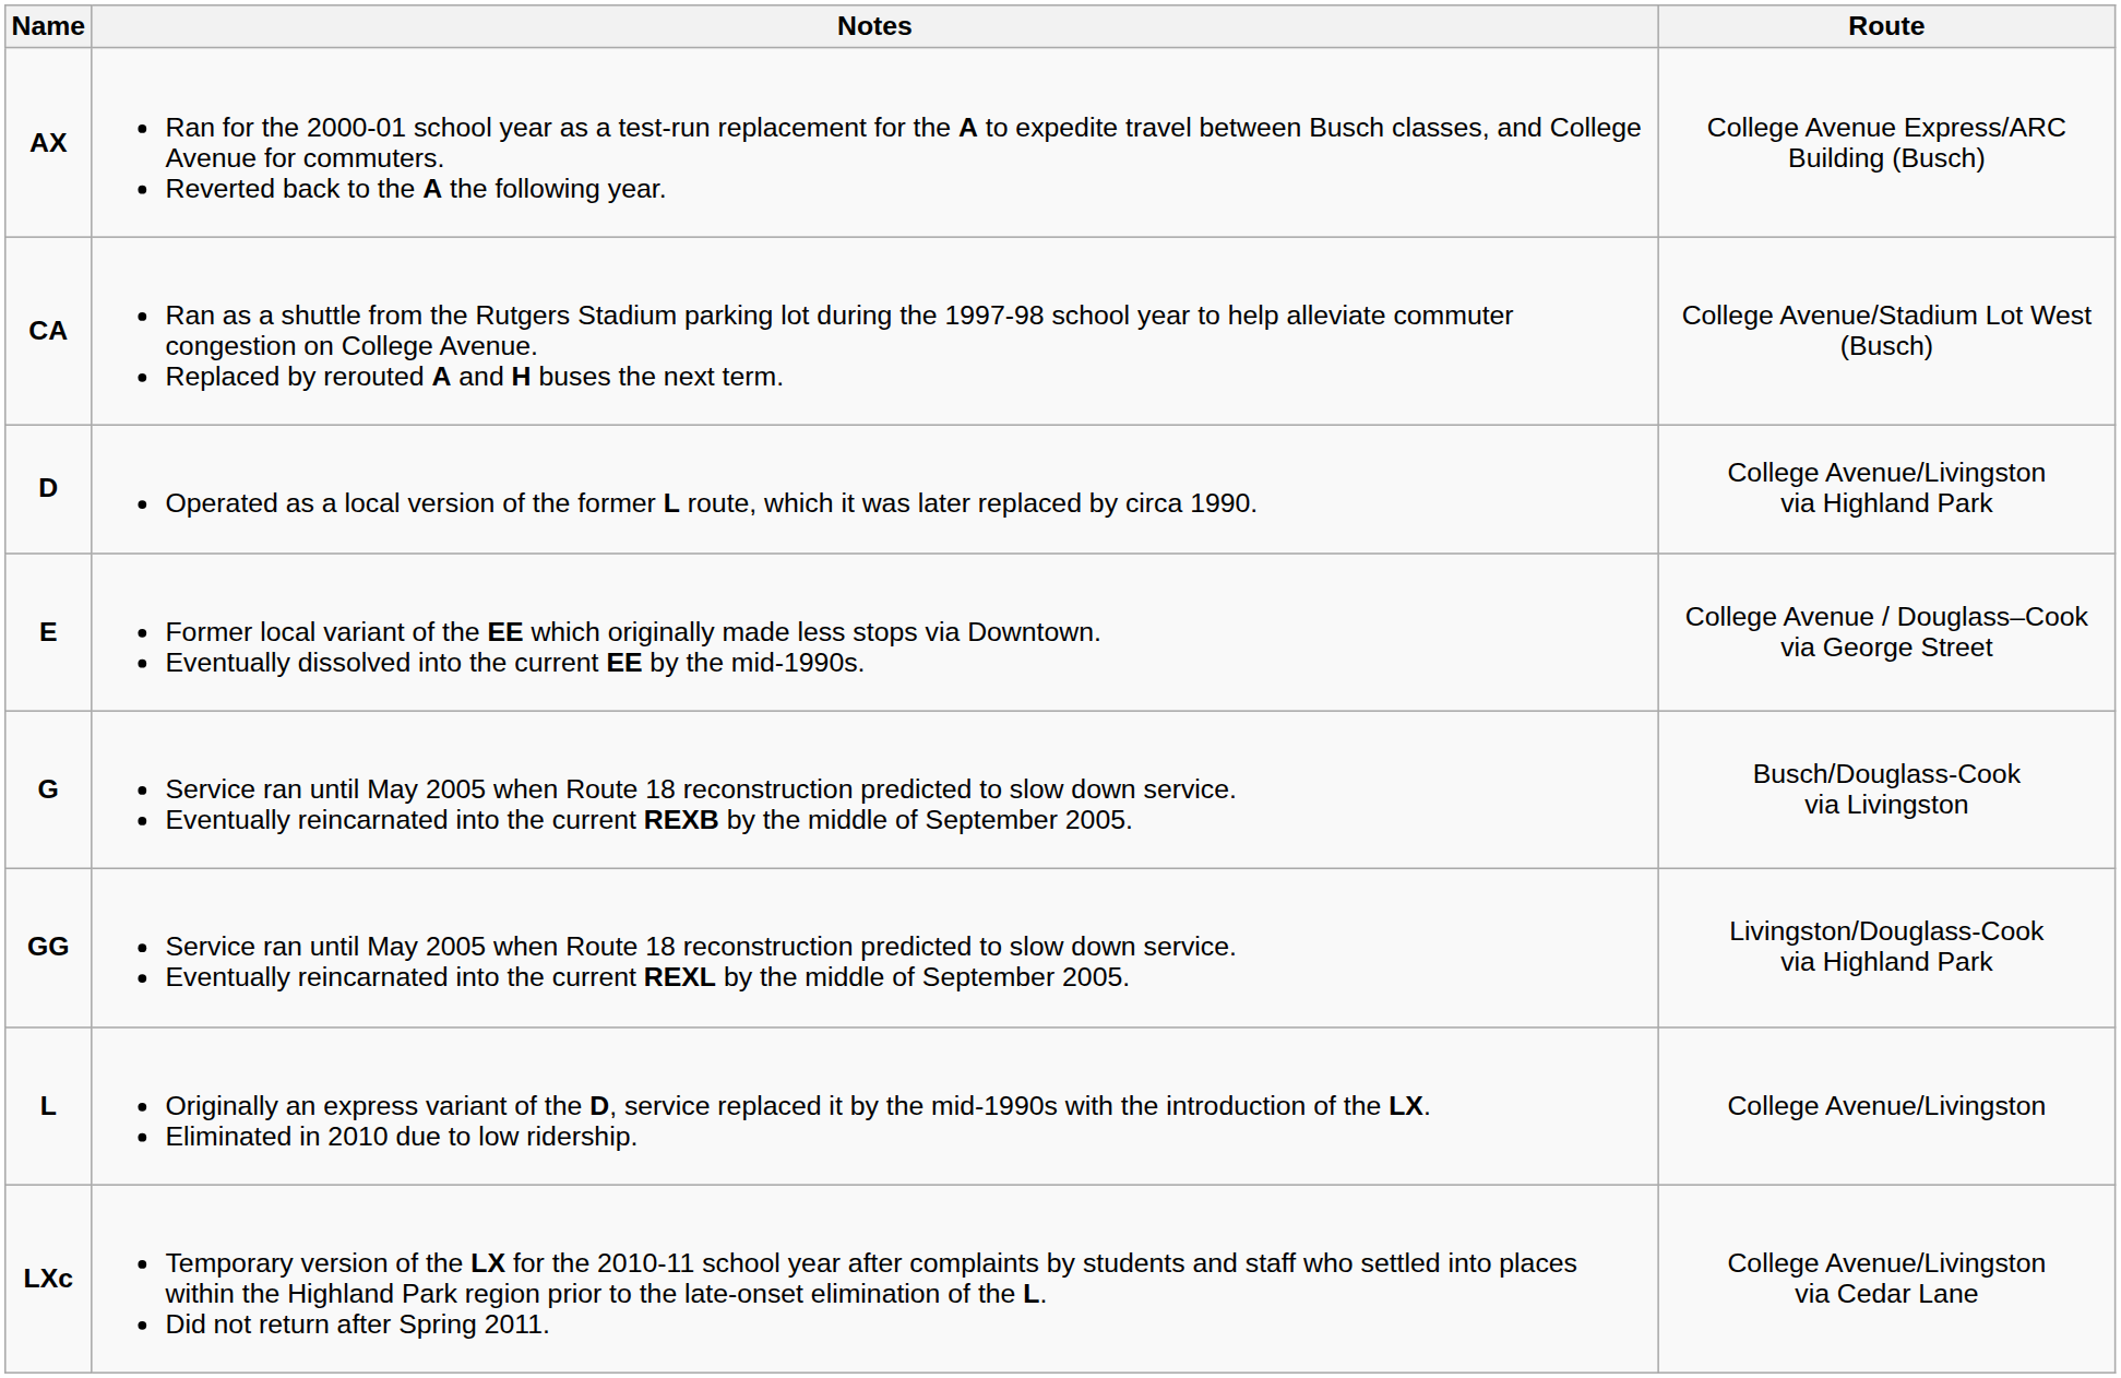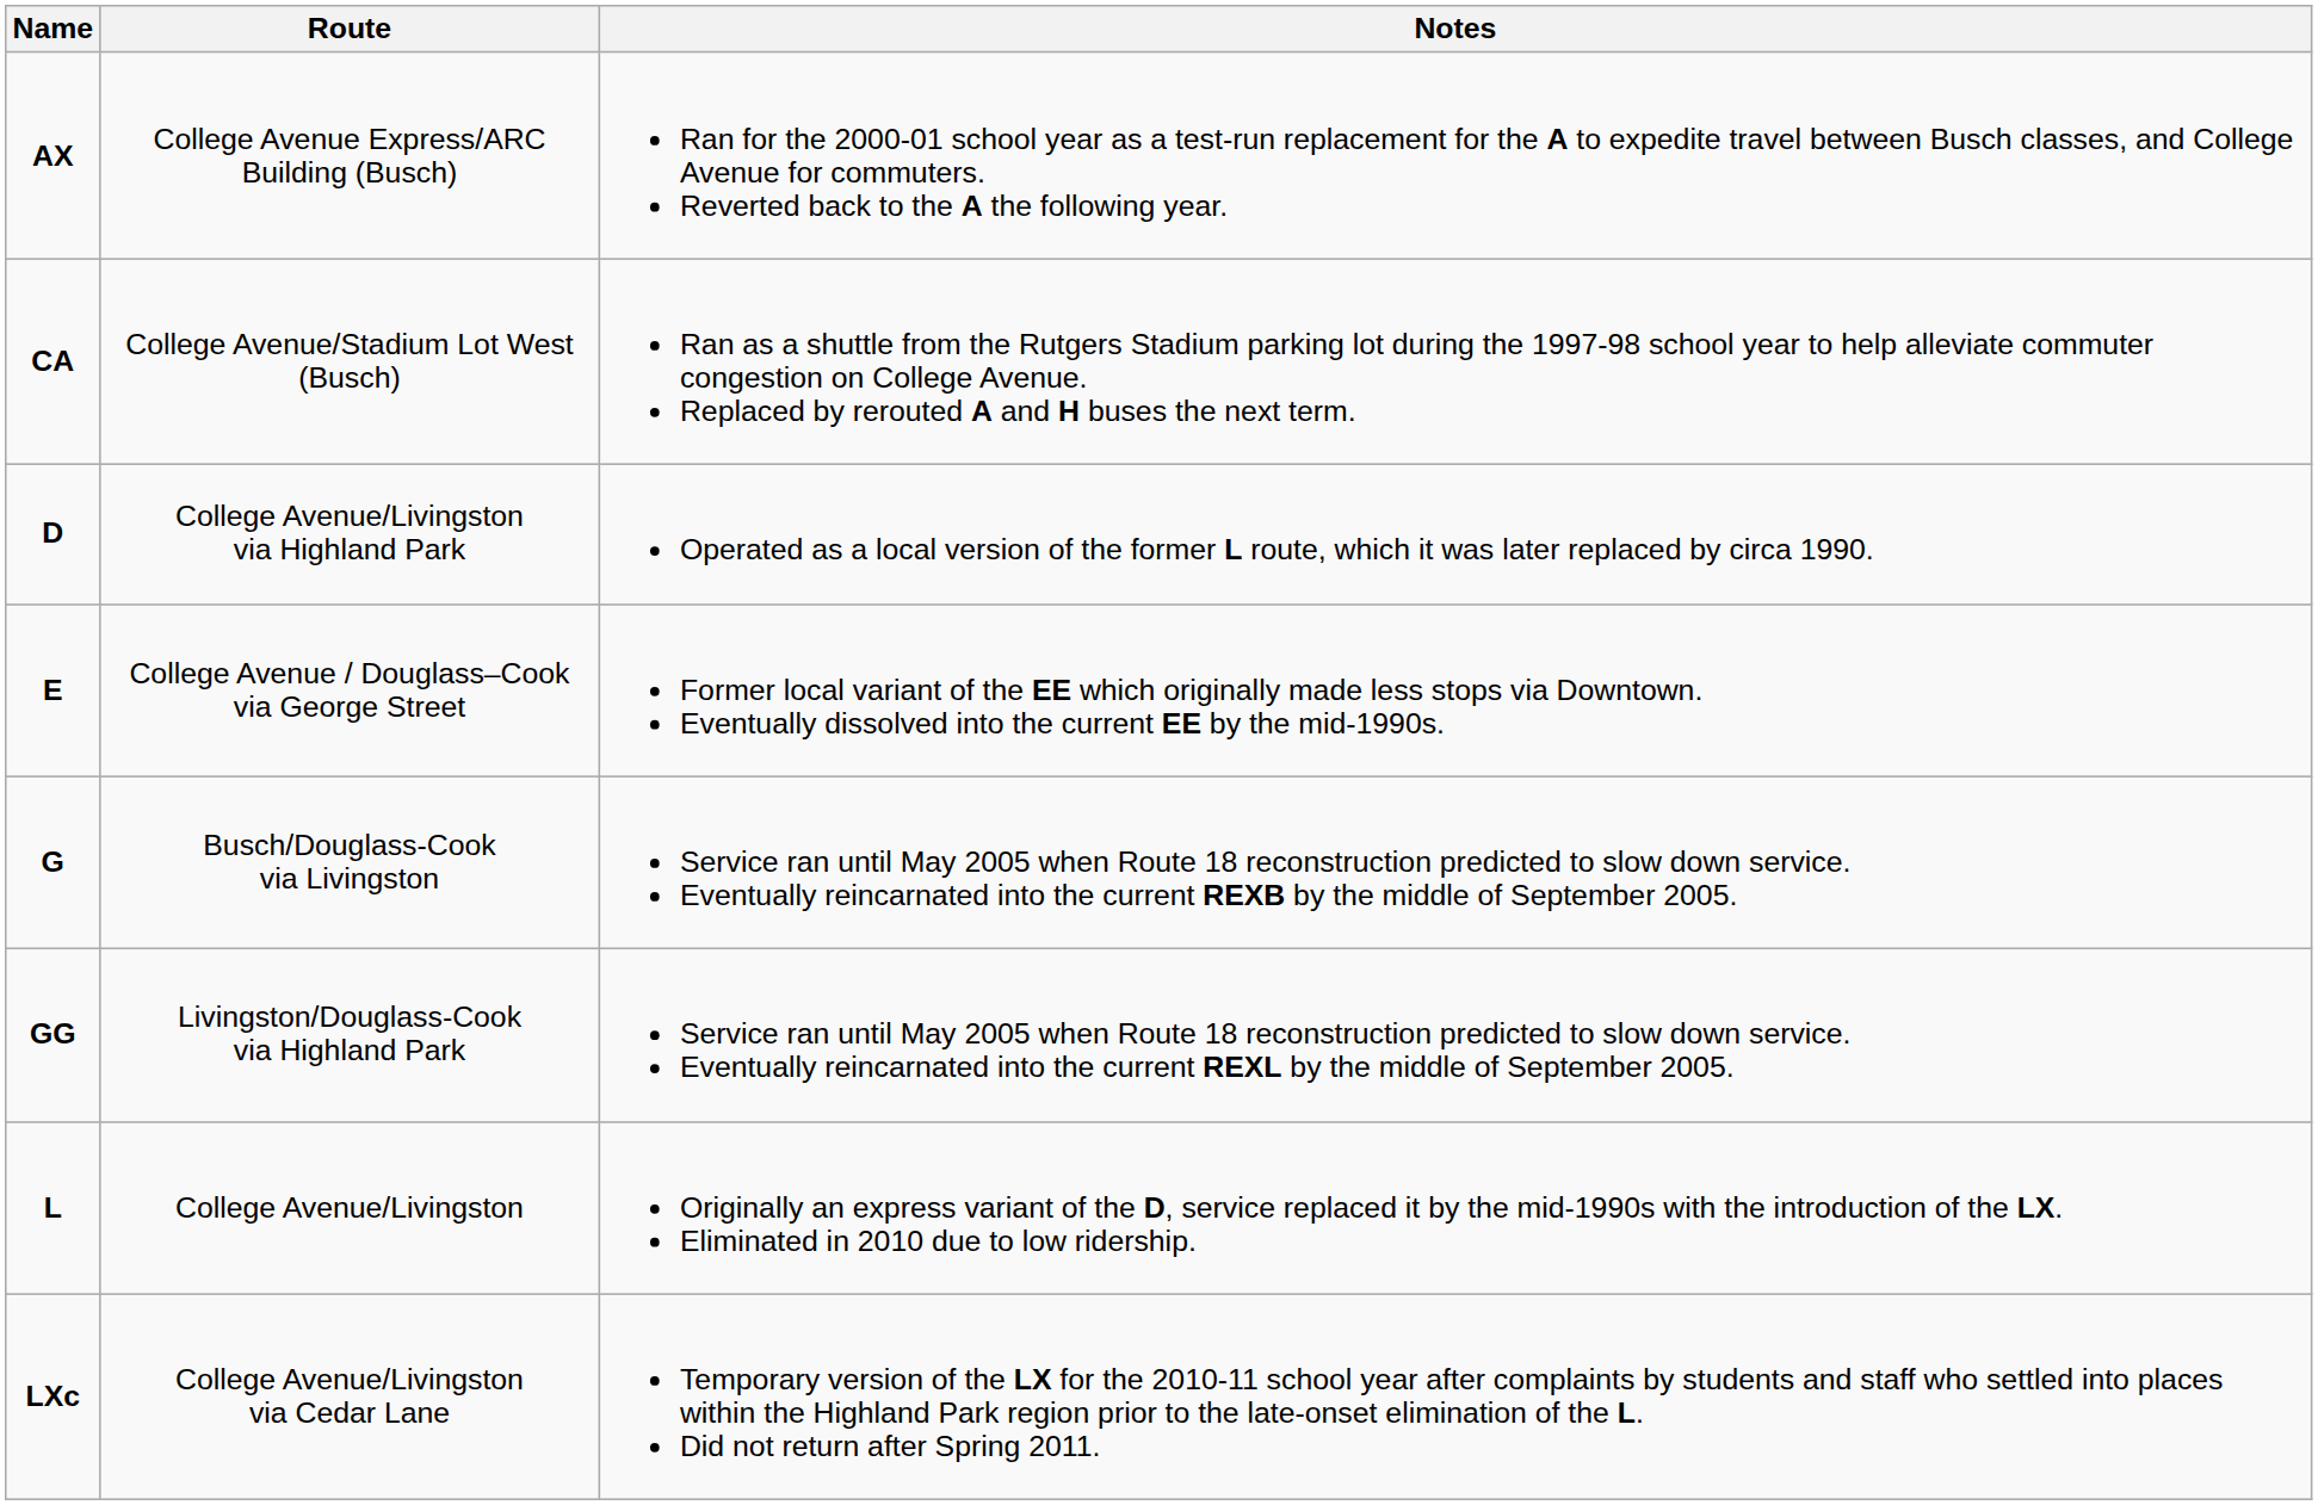 <table class="wikitable">
 <tr>
 <th>Name</th>
+<th>Route</th>
 <th>Notes</th>
-<th>Route</th>
 </tr>
 <tr align="center">
 <td><strong>AX</strong></td>
+<td>College Avenue Express/ARC Building (Busch)</td>
 <td align="left"><br><ul><li>Ran for the 2000-01 school year as a test-run replacement for the <strong>A</strong> to expedite travel between Busch classes, and College Avenue for commuters.</li><li>Reverted back to the <strong>A</strong> the following year.</li></ul></td>
-<td>College Avenue Express/ARC Building (Busch)</td>
 </tr>
 <tr align="center">
 <td><strong>CA</strong></td>
+<td>College Avenue/Stadium Lot West (Busch)</td>
 <td align="left"><br><ul><li>Ran as a shuttle from the Rutgers Stadium parking lot during the 1997-98 school year to help alleviate commuter congestion on College Avenue.</li><li>Replaced by rerouted <strong>A</strong> and <strong>H</strong> buses the next term.</li></ul></td>
-<td>College Avenue/Stadium Lot West (Busch)</td>
 </tr>
 <tr align="center">
 <td><strong>D</strong></td>
+<td>College Avenue/Livingston<br>via Highland Park</td>
 <td align="left"><br><ul><li>Operated as a local version of the former <strong>L</strong> route, which it was later replaced by circa 1990.</li></ul></td>
-<td>College Avenue/Livingston<br>via Highland Park</td>
 </tr>
 <tr align="center">
 <td><strong>E</strong></td>
+<td>College Avenue / Douglass–Cook<br>via George Street</td>
 <td align="left"><br><ul><li>Former local variant of the <strong>EE</strong> which originally made less stops via Downtown.</li><li>Eventually dissolved into the current <strong>EE</strong> by the mid-1990s.</li></ul></td>
-<td>College Avenue / Douglass–Cook<br>via George Street</td>
 </tr>
 <tr align="center">
 <td><strong>G</strong></td>
+<td>Busch/Douglass-Cook<br>via Livingston</td>
 <td align="left"><br><ul><li>Service ran until May 2005 when Route 18 reconstruction predicted to slow down service.</li><li>Eventually reincarnated into the current <strong>REXB</strong> by the middle of September 2005.</li></ul></td>
-<td>Busch/Douglass-Cook<br>via Livingston</td>
 </tr>
 <tr align="center">
 <td><strong>GG</strong></td>
+<td>Livingston/Douglass-Cook<br>via Highland Park</td>
 <td align="left"><br><ul><li>Service ran until May 2005 when Route 18 reconstruction predicted to slow down service.</li><li>Eventually reincarnated into the current <strong>REXL</strong> by the middle of September 2005.</li></ul></td>
-<td>Livingston/Douglass-Cook<br>via Highland Park</td>
 </tr>
 <tr align="center">
 <td><strong>L</strong></td>
+<td>College Avenue/Livingston</td>
 <td align="left"><br><ul><li>Originally an express variant of the <strong>D</strong>, service replaced it by the mid-1990s with the introduction of the <strong>LX</strong>.</li><li>Eliminated in 2010 due to low ridership.</li></ul></td>
-<td>College Avenue/Livingston</td>
 </tr>
 <tr align="center">
 <td><strong>LXc</strong></td>
+<td>College Avenue/Livingston<br>via Cedar Lane</td>
 <td align="left"><br><ul><li>Temporary version of the <strong>LX</strong> for the 2010-11 school year after complaints by students and staff who settled into places within the Highland Park region prior to the late-onset elimination of the <strong>L</strong>.</li><li>Did not return after Spring 2011.</li></ul></td>
-<td>College Avenue/Livingston<br>via Cedar Lane</td>
 </tr>
 </table>
